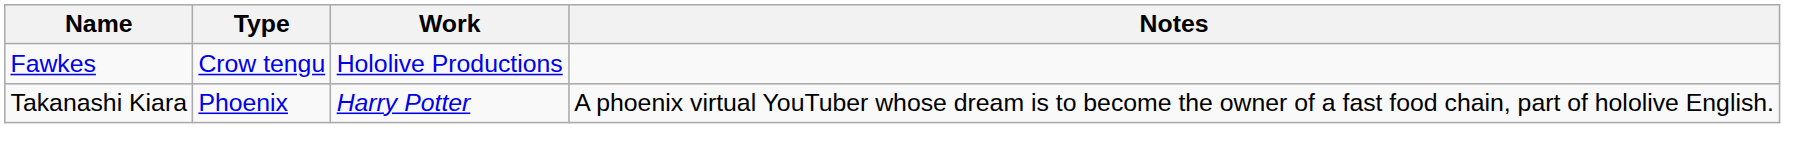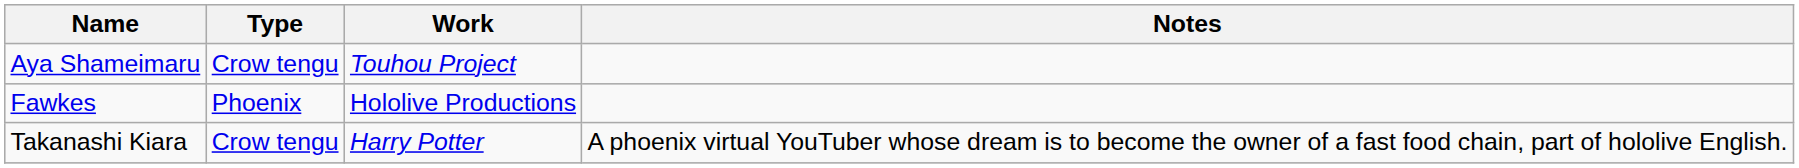 <table class="wikitable">
 <tr>
 <th>Name</th>
 <th>Type</th>
 <th>Work</th>
 <th>Notes</th>
 </tr>
 <tr>
+<td><a href='#'>Aya Shameimaru</a></td>
+<td><a href='#'>Crow tengu</a></td>
+<td><em><a href='#'>Touhou Project</a></em></td>
+<td></td>
+</tr>
+<tr>
 <td><a href='#'>Fawkes</a></td>
-<td><a href='#'>Crow tengu</a></td>
+<td><a href='#'>Phoenix</a></td>
 <td><a href='#'>Hololive Productions</a></td>
 <td></td>
 </tr>
 <tr>
 <td>Takanashi Kiara</td>
-<td><a href='#'>Phoenix</a></td>
+<td><a href='#'>Crow tengu</a></td>
 <td><em><a href='#'>Harry Potter</a></em></td>
 <td>A phoenix virtual YouTuber whose dream is to become the owner of a fast food chain, part of hololive English.</td>
 </tr>
 </table>
